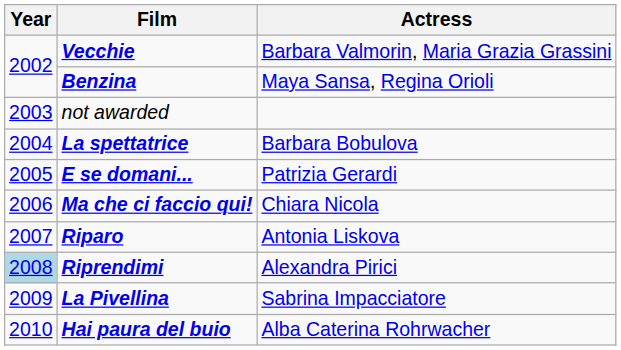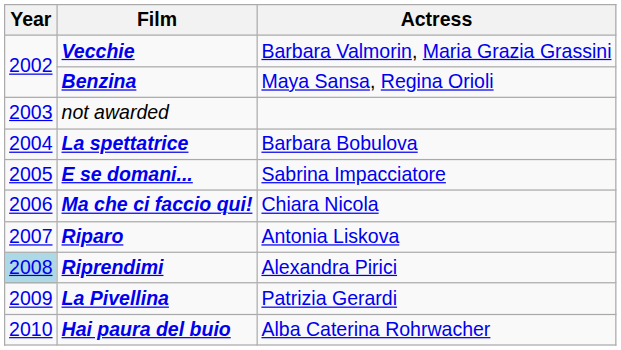 <table class="wikitable">
 <tr>
 <th>Year</th>
 <th>Film</th>
 <th>Actress</th>
 </tr>
 <tr>
 <td rowspan="2"><a href='#'>2002</a></td>
 <td><strong><em><a href='#'>Vecchie</a></em></strong></td>
 <td> <a href='#'>Barbara Valmorin</a>,  <a href='#'>Maria Grazia Grassini</a></td>
 </tr>
 <tr>
 <td><strong><em><a href='#'>Benzina</a></em></strong></td>
 <td> <a href='#'>Maya Sansa</a>,  <a href='#'>Regina Orioli</a></td>
 </tr>
 <tr>
 <td><a href='#'>2003</a></td>
 <td><em>not awarded</em></td>
 <td></td>
 </tr>
 <tr>
 <td><a href='#'>2004</a></td>
 <td><strong><em><a href='#'>La spettatrice</a></em></strong></td>
 <td> <a href='#'>Barbara Bobulova</a></td>
 </tr>
 <tr>
 <td><a href='#'>2005</a></td>
 <td><strong><em><a href='#'>E se domani...</a></em></strong></td>
-<td> <a href='#'>Patrizia Gerardi</a></td>
+<td> <a href='#'>Sabrina Impacciatore</a></td>
 </tr>
 <tr>
 <td><a href='#'>2006</a></td>
 <td><strong><em><a href='#'>Ma che ci faccio qui!</a></em></strong></td>
 <td> <a href='#'>Chiara Nicola</a></td>
 </tr>
 <tr>
 <td><a href='#'>2007</a></td>
 <td><strong><em><a href='#'>Riparo</a></em></strong></td>
 <td> <a href='#'>Antonia Liskova</a></td>
 </tr>
 <tr>
 <td style="background: lightblue;"><a href='#'>2008</a></td>
 <td><strong><em><a href='#'>Riprendimi</a></em></strong></td>
 <td> <a href='#'>Alexandra Pirici</a></td>
 </tr>
 <tr>
 <td><a href='#'>2009</a></td>
 <td><strong><em><a href='#'>La Pivellina</a></em></strong></td>
-<td> <a href='#'>Sabrina Impacciatore</a></td>
+<td> <a href='#'>Patrizia Gerardi</a></td>
 </tr>
 <tr>
 <td><a href='#'>2010</a></td>
 <td><strong><em><a href='#'>Hai paura del buio</a></em></strong></td>
 <td> <a href='#'>Alba Caterina Rohrwacher</a></td>
 </tr>
 </table>
